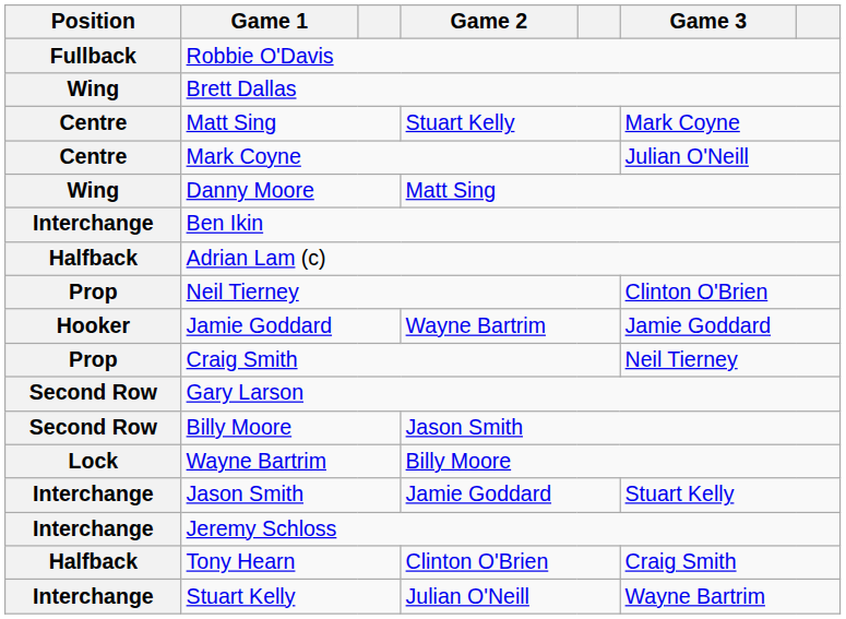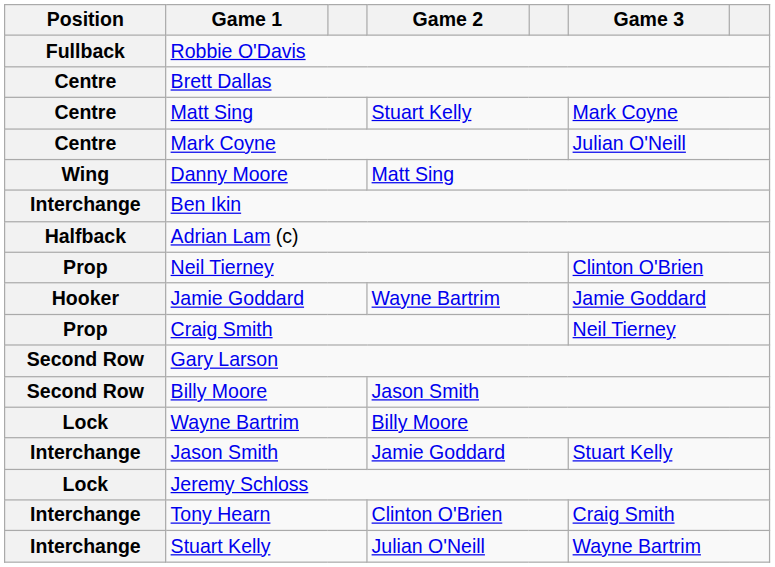 <table class="wikitable">
 <tr>
 <th style="width:125px;">Position</th>
 <th style="width:125px;">Game 1</th>
 <th style="width:25px;"></th>
 <th style="width:125px;">Game 2</th>
 <th style="width:25px;"></th>
 <th style="width:125px;">Game 3</th>
 <th style="width:25px;"></th>
 </tr>
 <tr>
 <th>Fullback</th>
 <td colspan="6"> <a href='#'>Robbie O'Davis</a></td>
 </tr>
 <tr>
-<th>Wing</th>
+<th>Centre</th>
 <td colspan="6"> <a href='#'>Brett Dallas</a></td>
 </tr>
 <tr>
 <th>Centre</th>
 <td colspan="2"> <a href='#'>Matt Sing</a></td>
 <td colspan="2"> <a href='#'>Stuart Kelly</a></td>
 <td colspan="2"> <a href='#'>Mark Coyne</a></td>
 </tr>
 <tr>
 <th>Centre</th>
 <td colspan="4"> <a href='#'>Mark Coyne</a></td>
 <td colspan="2"> <a href='#'>Julian O'Neill</a></td>
 </tr>
 <tr>
 <th>Wing</th>
 <td colspan="2"> <a href='#'>Danny Moore</a></td>
 <td colspan="4"> <a href='#'>Matt Sing</a></td>
 </tr>
 <tr>
 <th>Interchange</th>
 <td colspan="6"> <a href='#'>Ben Ikin</a></td>
 </tr>
 <tr>
 <th>Halfback</th>
 <td colspan="6"> <a href='#'>Adrian Lam</a> (c)</td>
 </tr>
 <tr>
 <th>Prop</th>
 <td colspan="4"> <a href='#'>Neil Tierney</a></td>
 <td colspan="2"> <a href='#'>Clinton O'Brien</a></td>
 </tr>
 <tr>
 <th>Hooker</th>
 <td colspan="2"> <a href='#'>Jamie Goddard</a></td>
 <td colspan="2"> <a href='#'>Wayne Bartrim</a></td>
 <td colspan="2"> <a href='#'>Jamie Goddard</a></td>
 </tr>
 <tr>
 <th>Prop</th>
 <td colspan="4"> <a href='#'>Craig Smith</a></td>
 <td colspan="2"> <a href='#'>Neil Tierney</a></td>
 </tr>
 <tr>
 <th>Second Row</th>
 <td colspan="6"> <a href='#'>Gary Larson</a></td>
 </tr>
 <tr>
 <th>Second Row</th>
 <td colspan="2"> <a href='#'>Billy Moore</a></td>
 <td colspan="4"> <a href='#'>Jason Smith</a></td>
 </tr>
 <tr>
 <th>Lock</th>
 <td colspan="2"> <a href='#'>Wayne Bartrim</a></td>
 <td colspan="4"> <a href='#'>Billy Moore</a></td>
 </tr>
 <tr>
 <th>Interchange</th>
 <td colspan="2"> <a href='#'>Jason Smith</a></td>
 <td colspan="2"> <a href='#'>Jamie Goddard</a></td>
 <td colspan="2"> <a href='#'>Stuart Kelly</a></td>
 </tr>
 <tr>
-<th>Interchange</th>
+<th>Lock</th>
 <td colspan="6"> <a href='#'>Jeremy Schloss</a></td>
 </tr>
 <tr>
-<th>Halfback</th>
+<th>Interchange</th>
 <td colspan="2"> <a href='#'>Tony Hearn</a></td>
 <td colspan="2"> <a href='#'>Clinton O'Brien</a></td>
 <td colspan="2"> <a href='#'>Craig Smith</a></td>
 </tr>
 <tr>
 <th>Interchange</th>
 <td colspan="2"> <a href='#'>Stuart Kelly</a></td>
 <td colspan="2"> <a href='#'>Julian O'Neill</a></td>
 <td colspan="2"> <a href='#'>Wayne Bartrim</a></td>
 </tr>
 </table>
